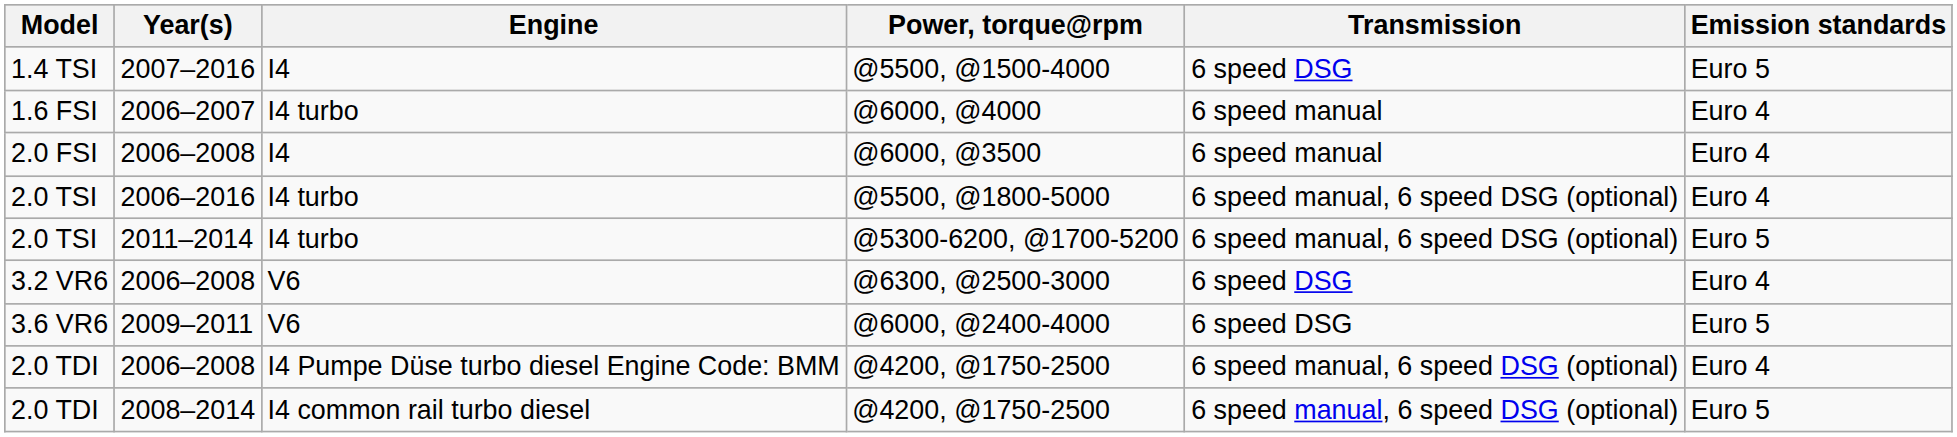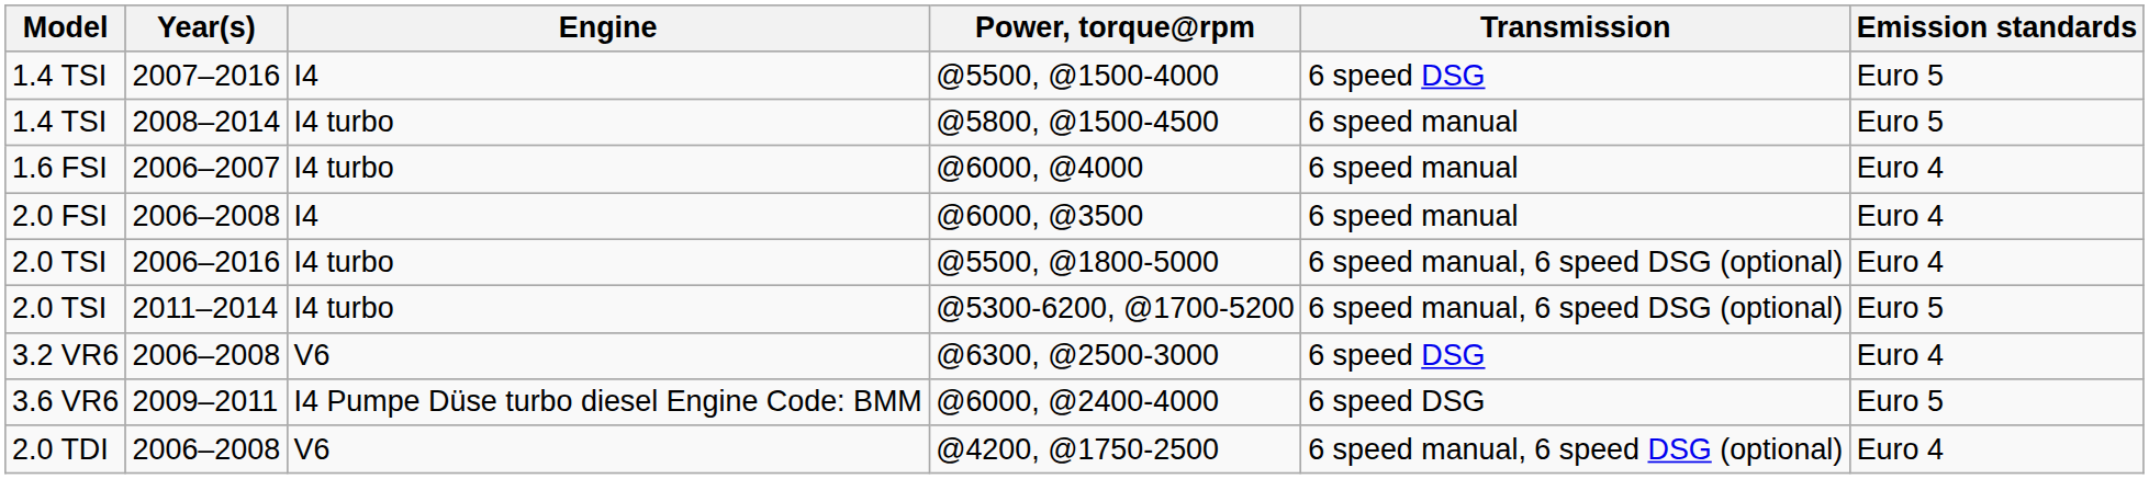 <table class="wikitable">
 <tr>
 <th>Model</th>
 <th>Year(s)</th>
 <th>Engine</th>
 <th>Power, torque@rpm</th>
 <th>Transmission</th>
 <th>Emission standards</th>
 </tr>
 <tr>
 <td>1.4 TSI</td>
 <td>2007–2016</td>
 <td> I4</td>
 <td>@5500, @1500-4000</td>
 <td>6 speed <a href='#'>DSG</a></td>
+<td>Euro 5</td>
+</tr>
+<tr>
+<td>1.4 TSI</td>
+<td>2008–2014</td>
+<td> I4 turbo</td>
+<td>@5800, @1500-4500</td>
+<td>6 speed manual</td>
 <td>Euro 5</td>
 </tr>
 <tr>
 <td>1.6 FSI</td>
 <td>2006–2007</td>
 <td> I4 turbo</td>
 <td>@6000, @4000</td>
 <td>6 speed manual</td>
 <td>Euro 4</td>
 </tr>
 <tr>
 <td>2.0 FSI</td>
 <td>2006–2008</td>
 <td> I4</td>
 <td>@6000, @3500</td>
 <td>6 speed manual</td>
 <td>Euro 4</td>
 </tr>
 <tr>
 <td>2.0 TSI</td>
 <td>2006–2016</td>
 <td> I4 turbo</td>
 <td>@5500, @1800-5000</td>
 <td>6 speed manual, 6 speed DSG (optional)</td>
 <td>Euro 4</td>
 </tr>
 <tr>
 <td>2.0 TSI</td>
 <td>2011–2014</td>
 <td> I4 turbo</td>
 <td>@5300-6200, @1700-5200</td>
 <td>6 speed manual, 6 speed DSG (optional)</td>
 <td>Euro 5</td>
 </tr>
 <tr>
 <td>3.2 VR6</td>
 <td>2006–2008</td>
 <td> V6</td>
 <td>@6300, @2500-3000</td>
 <td>6 speed <a href='#'>DSG</a></td>
 <td>Euro 4</td>
 </tr>
 <tr>
 <td>3.6 VR6</td>
 <td>2009–2011</td>
-<td> V6</td>
+<td> I4 Pumpe Düse turbo diesel Engine Code: BMM</td>
 <td>@6000, @2400-4000</td>
 <td>6 speed DSG</td>
 <td>Euro 5</td>
 </tr>
 <tr>
 <td>2.0 TDI</td>
 <td>2006–2008</td>
-<td> I4 Pumpe Düse turbo diesel Engine Code: BMM</td>
+<td> V6</td>
 <td>@4200, @1750-2500</td>
 <td>6 speed manual, 6 speed <a href='#'>DSG</a> (optional)</td>
 <td>Euro 4</td>
 </tr>
-<tr>
-<td>2.0 TDI</td>
-<td>2008–2014</td>
-<td> I4 common rail turbo diesel</td>
-<td>@4200, @1750-2500</td>
-<td>6 speed <a href='#'>manual</a>, 6 speed <a href='#'>DSG</a> (optional)</td>
-<td>Euro 5</td>
-</tr>
 </table>
